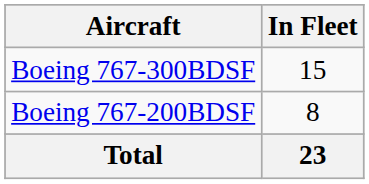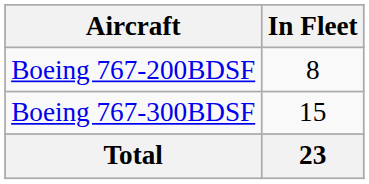 <table class="wikitable" style="text-align:center; margin:0.5em auto">
 <tr>
 <th>Aircraft</th>
 <th>In Fleet</th>
 </tr>
 <tr>
+<td><a href='#'>Boeing 767-200BDSF</a></td>
+<td>8</td>
+</tr>
+<tr>
 <td><a href='#'>Boeing 767-300BDSF</a></td>
 <td>15</td>
-</tr>
-<tr>
-<td><a href='#'>Boeing 767-200BDSF</a></td>
-<td>8</td>
 </tr>
 <tr>
 <th>Total</th>
 <th>23</th>
 </tr>
 </table>
